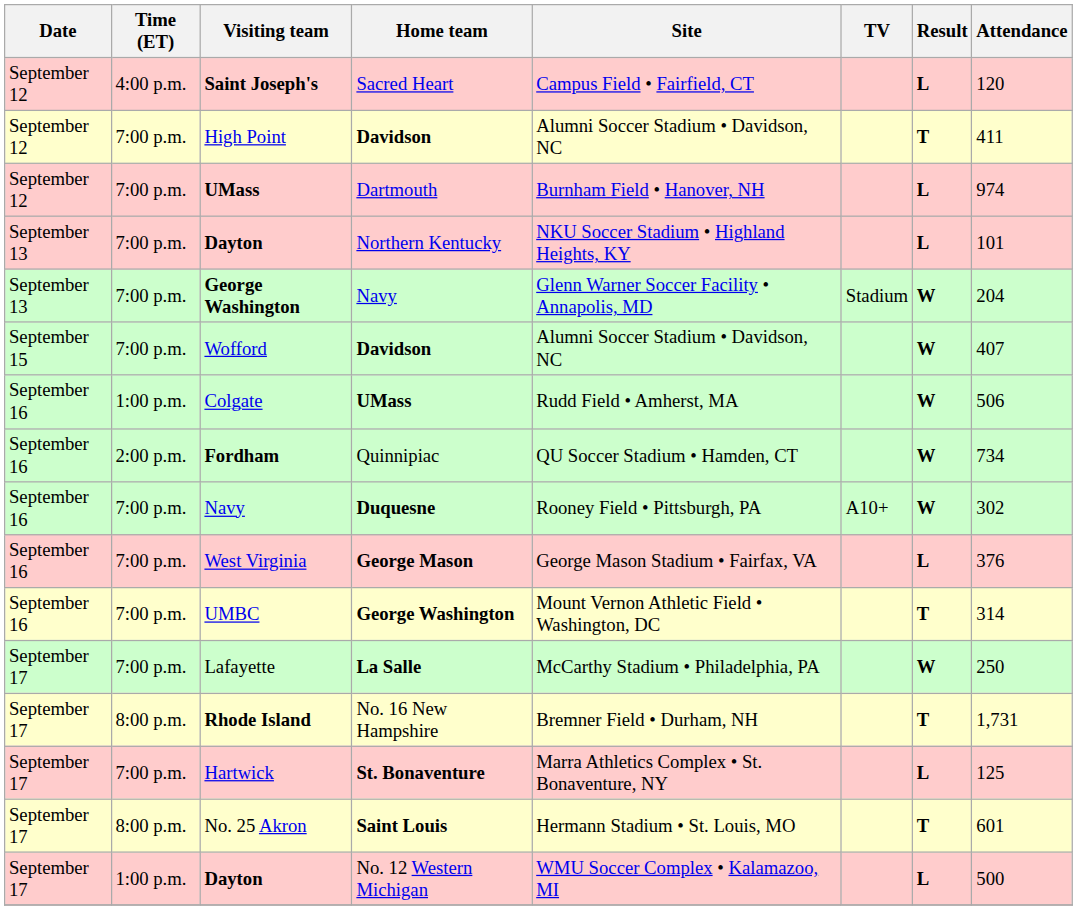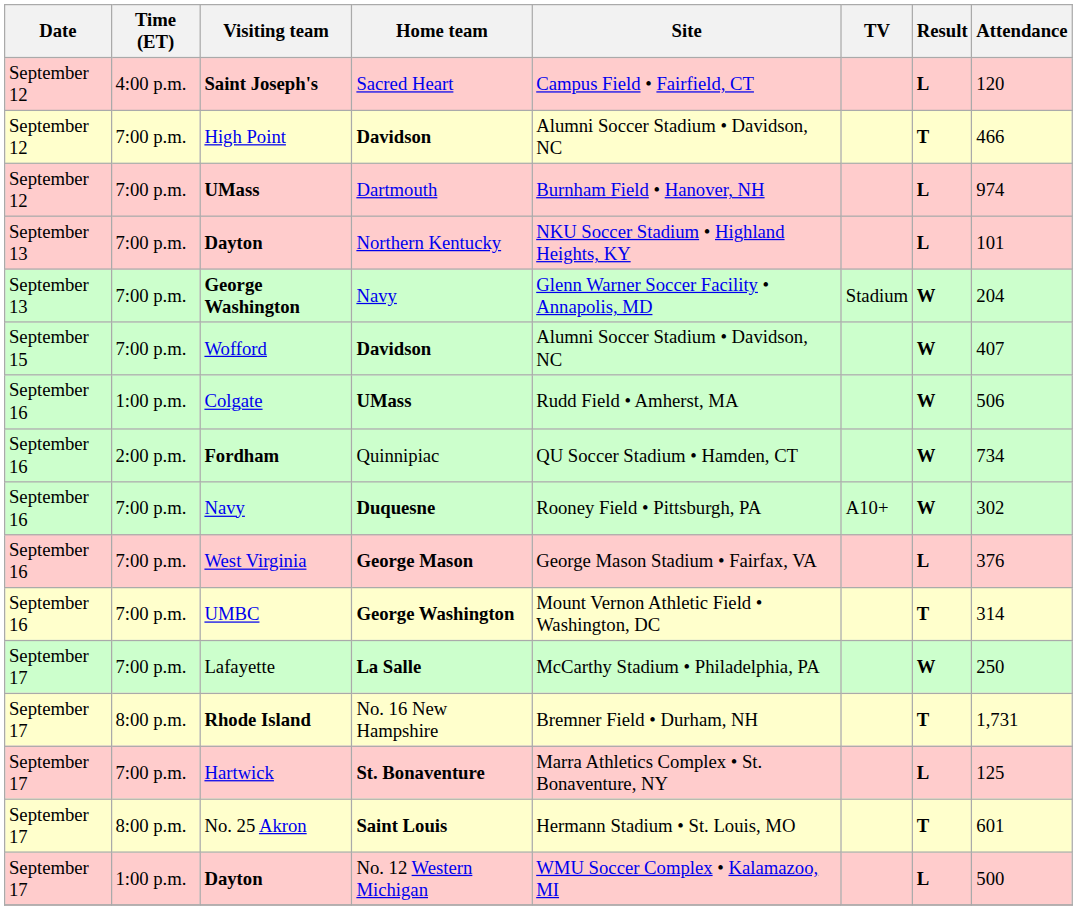 <table class="wikitable" style="font-size:95%;">
 <tr>
 <th>Date</th>
 <th>Time (ET)</th>
 <th>Visiting team</th>
 <th>Home team</th>
 <th>Site</th>
 <th>TV</th>
 <th>Result</th>
 <th>Attendance</th>
 </tr>
 <tr style="background:#fcc;">
 <td>September 12</td>
 <td>4:00 p.m.</td>
 <td><strong>Saint Joseph's</strong></td>
 <td><a href='#'>Sacred Heart</a></td>
 <td><a href='#'>Campus Field</a> • <a href='#'>Fairfield, CT</a></td>
 <td></td>
 <td><strong>L</strong>  </td>
 <td>120</td>
 </tr>
 <tr style="background:#ffc;">
 <td>September 12</td>
 <td>7:00 p.m.</td>
 <td><a href='#'>High Point</a></td>
 <td><strong>Davidson</strong></td>
 <td>Alumni Soccer Stadium • Davidson, NC</td>
 <td></td>
 <td><strong>T</strong>  </td>
-<td>411</td>
+<td>466</td>
 </tr>
 <tr style="background:#fcc;">
 <td>September 12</td>
 <td>7:00 p.m.</td>
 <td><strong>UMass</strong></td>
 <td><a href='#'>Dartmouth</a></td>
 <td><a href='#'>Burnham Field</a> • <a href='#'>Hanover, NH</a></td>
 <td></td>
 <td><strong>L</strong> </td>
 <td>974</td>
 </tr>
 <tr style="background:#fcc;">
 <td>September 13</td>
 <td>7:00 p.m.</td>
 <td><strong>Dayton</strong></td>
 <td><a href='#'>Northern Kentucky</a></td>
 <td><a href='#'>NKU Soccer Stadium</a> • <a href='#'>Highland Heights, KY</a></td>
 <td></td>
 <td><strong>L</strong> </td>
 <td>101</td>
 </tr>
 <tr style="background:#cfc;">
 <td>September 13</td>
 <td>7:00 p.m.</td>
 <td><strong>George Washington</strong></td>
 <td><a href='#'>Navy</a></td>
 <td><a href='#'>Glenn Warner Soccer Facility</a> • <a href='#'>Annapolis, MD</a></td>
 <td>Stadium</td>
 <td><strong>W</strong> </td>
 <td>204</td>
 </tr>
 <tr style="background:#cfc;">
 <td>September 15</td>
 <td>7:00 p.m.</td>
 <td><a href='#'>Wofford</a></td>
 <td><strong>Davidson</strong></td>
 <td>Alumni Soccer Stadium • Davidson, NC</td>
 <td></td>
 <td><strong>W</strong> </td>
 <td>407</td>
 </tr>
 <tr style="background:#cfc;">
 <td>September 16</td>
 <td>1:00 p.m.</td>
 <td><a href='#'>Colgate</a></td>
 <td><strong>UMass</strong></td>
 <td>Rudd Field • Amherst, MA</td>
 <td></td>
 <td><strong>W</strong> </td>
 <td>506</td>
 </tr>
 <tr style="background:#cfc;">
 <td>September 16</td>
 <td>2:00 p.m.</td>
 <td><strong>Fordham</strong></td>
 <td>Quinnipiac</td>
 <td>QU Soccer Stadium • Hamden, CT</td>
 <td></td>
 <td><strong>W</strong> </td>
 <td>734</td>
 </tr>
 <tr style="background:#cfc;">
 <td>September 16</td>
 <td>7:00 p.m.</td>
 <td><a href='#'>Navy</a></td>
 <td><strong>Duquesne</strong></td>
 <td>Rooney Field • Pittsburgh, PA</td>
 <td>A10+</td>
 <td><strong>W</strong> </td>
 <td>302</td>
 </tr>
 <tr style="background:#fcc;">
 <td>September 16</td>
 <td>7:00 p.m.</td>
 <td><a href='#'>West Virginia</a></td>
 <td><strong>George Mason</strong></td>
 <td>George Mason Stadium • Fairfax, VA</td>
 <td></td>
 <td><strong>L</strong>  </td>
 <td>376</td>
 </tr>
 <tr style="background:#ffc;">
 <td>September 16</td>
 <td>7:00 p.m.</td>
 <td><a href='#'>UMBC</a></td>
 <td><strong>George Washington</strong></td>
 <td>Mount Vernon Athletic Field • Washington, DC</td>
 <td></td>
 <td><strong>T</strong>  </td>
 <td>314</td>
 </tr>
 <tr style="background:#cfc;">
 <td>September 17</td>
 <td>7:00 p.m.</td>
 <td>Lafayette</td>
 <td><strong>La Salle</strong></td>
 <td>McCarthy Stadium • Philadelphia, PA</td>
 <td></td>
 <td><strong>W</strong> </td>
 <td>250</td>
 </tr>
 <tr style="background:#ffc;">
 <td>September 17</td>
 <td>8:00 p.m.</td>
 <td><strong>Rhode Island</strong></td>
 <td>No. 16 New Hampshire</td>
 <td>Bremner Field • Durham, NH</td>
 <td></td>
 <td><strong>T</strong>  </td>
 <td>1,731</td>
 </tr>
 <tr style="background:#fcc;">
 <td>September 17</td>
 <td>7:00 p.m.</td>
 <td><a href='#'>Hartwick</a></td>
 <td><strong>St. Bonaventure</strong></td>
 <td>Marra Athletics Complex • St. Bonaventure, NY</td>
 <td></td>
 <td><strong>L</strong> </td>
 <td>125</td>
 </tr>
 <tr style="background:#ffc;">
 <td>September 17</td>
 <td>8:00 p.m.</td>
 <td>No. 25 <a href='#'>Akron</a></td>
 <td><strong>Saint Louis</strong></td>
 <td>Hermann Stadium • St. Louis, MO</td>
 <td></td>
 <td><strong>T</strong>  </td>
 <td>601</td>
 </tr>
 <tr style="background:#fcc;">
 <td>September 17</td>
 <td>1:00 p.m.</td>
 <td><strong>Dayton</strong></td>
 <td>No. 12 <a href='#'>Western Michigan</a></td>
 <td><a href='#'>WMU Soccer Complex</a> • <a href='#'>Kalamazoo, MI</a></td>
 <td></td>
 <td><strong>L</strong> </td>
 <td>500</td>
 </tr>
 <tr>
 </tr>
 </table>
